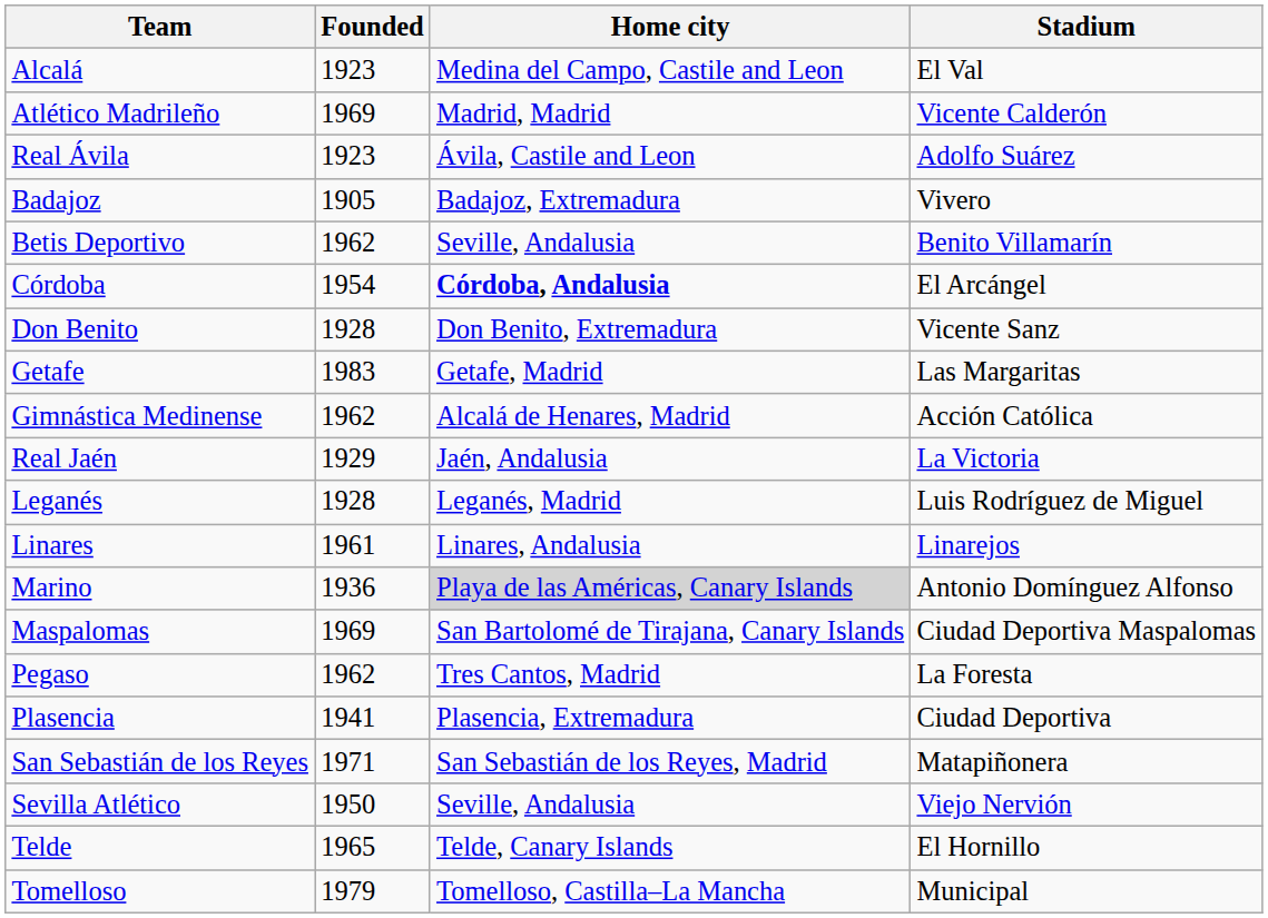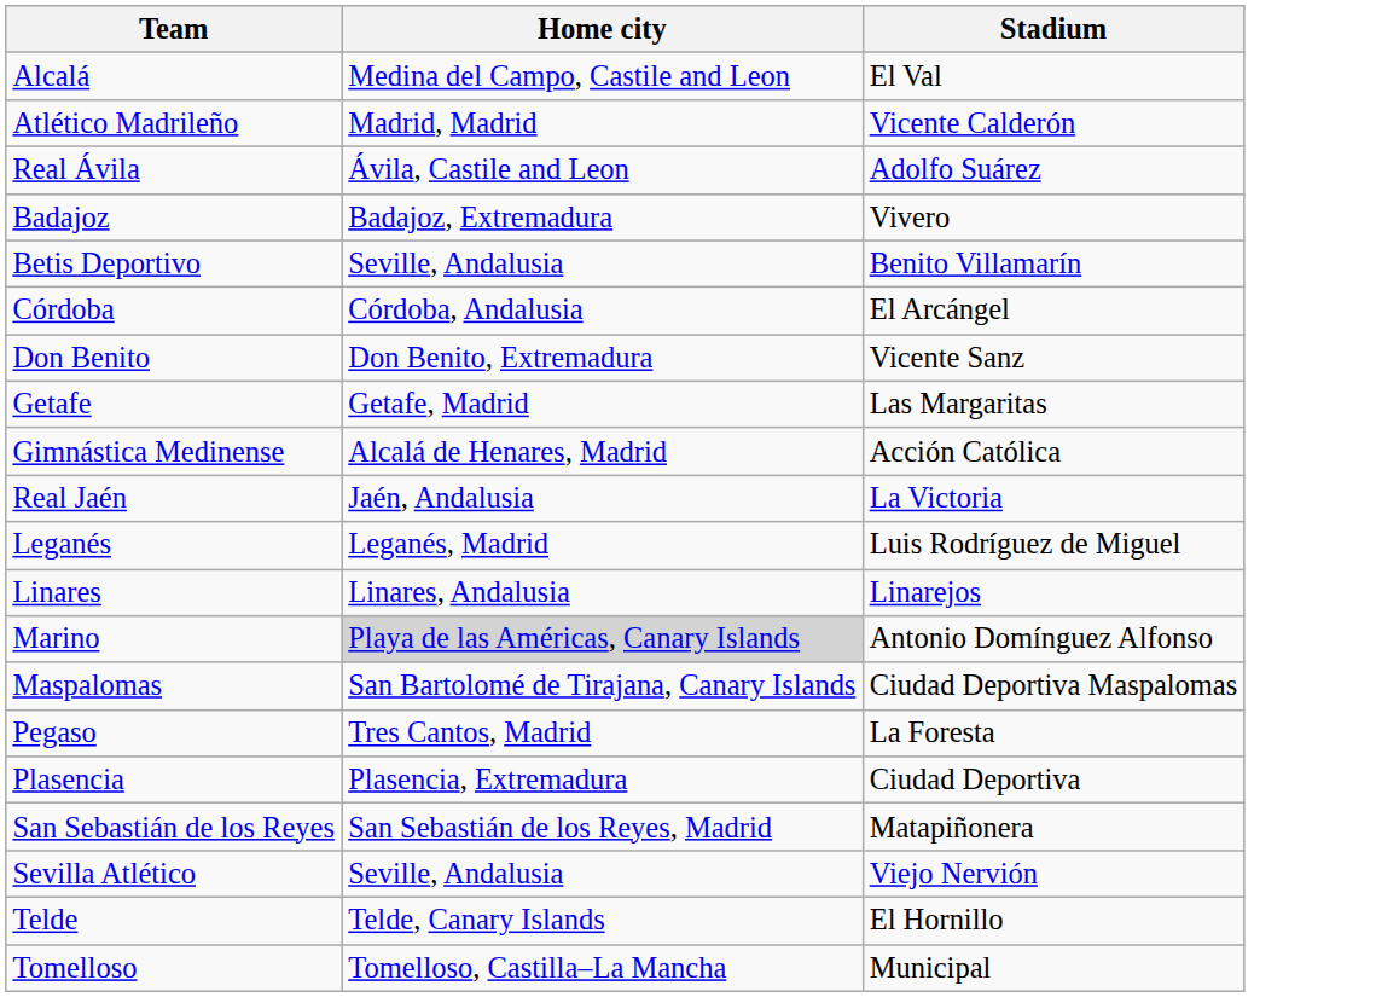 <table class="wikitable sortable">
 <tr>
 <th>Team</th>
-<th>Founded</th>
 <th>Home city</th>
 <th>Stadium</th>
 </tr>
 <tr>
 <td><a href='#'>Alcalá</a></td>
-<td>1923</td>
 <td><a href='#'>Medina del Campo</a>, <a href='#'>Castile and Leon</a></td>
 <td>El Val</td>
 </tr>
 <tr>
 <td><a href='#'>Atlético Madrileño</a></td>
-<td>1969</td>
 <td><a href='#'>Madrid</a>, <a href='#'>Madrid</a></td>
 <td><a href='#'>Vicente Calderón</a></td>
 </tr>
 <tr>
 <td><a href='#'>Real Ávila</a></td>
-<td>1923</td>
 <td><a href='#'>Ávila</a>, <a href='#'>Castile and Leon</a></td>
 <td><a href='#'>Adolfo Suárez</a></td>
 </tr>
 <tr>
 <td><a href='#'>Badajoz</a></td>
-<td>1905</td>
 <td><a href='#'>Badajoz</a>, <a href='#'>Extremadura</a></td>
 <td>Vivero</td>
 </tr>
 <tr>
 <td><a href='#'>Betis Deportivo</a></td>
-<td>1962</td>
 <td><a href='#'>Seville</a>, <a href='#'>Andalusia</a></td>
 <td><a href='#'>Benito Villamarín</a></td>
 </tr>
 <tr>
 <td><a href='#'>Córdoba</a></td>
-<td>1954</td>
-<td><strong><a href='#'>Córdoba</a>, <a href='#'>Andalusia</a></strong></td>
+<td><a href='#'>Córdoba</a>, <a href='#'>Andalusia</a></td>
 <td>El Arcángel</td>
 </tr>
 <tr>
 <td><a href='#'>Don Benito</a></td>
-<td>1928</td>
 <td><a href='#'>Don Benito</a>, <a href='#'>Extremadura</a></td>
 <td>Vicente Sanz</td>
 </tr>
 <tr>
 <td><a href='#'>Getafe</a></td>
-<td>1983</td>
 <td><a href='#'>Getafe</a>, <a href='#'>Madrid</a></td>
 <td>Las Margaritas</td>
 </tr>
 <tr>
 <td><a href='#'>Gimnástica Medinense</a></td>
-<td>1962</td>
 <td><a href='#'>Alcalá de Henares</a>, <a href='#'>Madrid</a></td>
 <td>Acción Católica</td>
 </tr>
 <tr>
 <td><a href='#'>Real Jaén</a></td>
-<td>1929</td>
 <td><a href='#'>Jaén</a>, <a href='#'>Andalusia</a></td>
 <td><a href='#'>La Victoria</a></td>
 </tr>
 <tr>
 <td><a href='#'>Leganés</a></td>
-<td>1928</td>
 <td><a href='#'>Leganés</a>, <a href='#'>Madrid</a></td>
 <td>Luis Rodríguez de Miguel</td>
 </tr>
 <tr>
 <td><a href='#'>Linares</a></td>
-<td>1961</td>
 <td><a href='#'>Linares</a>, <a href='#'>Andalusia</a></td>
 <td><a href='#'>Linarejos</a></td>
 </tr>
 <tr>
 <td><a href='#'>Marino</a></td>
-<td>1936</td>
 <td style="background: lightgrey;"><a href='#'>Playa de las Américas</a>, <a href='#'>Canary Islands</a></td>
 <td>Antonio Domínguez Alfonso</td>
 </tr>
 <tr>
 <td><a href='#'>Maspalomas</a></td>
-<td>1969</td>
 <td><a href='#'>San Bartolomé de Tirajana</a>, <a href='#'>Canary Islands</a></td>
 <td>Ciudad Deportiva Maspalomas</td>
 </tr>
 <tr>
 <td><a href='#'>Pegaso</a></td>
-<td>1962</td>
 <td><a href='#'>Tres Cantos</a>, <a href='#'>Madrid</a></td>
 <td>La Foresta</td>
 </tr>
 <tr>
 <td><a href='#'>Plasencia</a></td>
-<td>1941</td>
 <td><a href='#'>Plasencia</a>, <a href='#'>Extremadura</a></td>
 <td>Ciudad Deportiva</td>
 </tr>
 <tr>
 <td><a href='#'>San Sebastián de los Reyes</a></td>
-<td>1971</td>
 <td><a href='#'>San Sebastián de los Reyes</a>, <a href='#'>Madrid</a></td>
 <td>Matapiñonera</td>
 </tr>
 <tr>
 <td><a href='#'>Sevilla Atlético</a></td>
-<td>1950</td>
 <td><a href='#'>Seville</a>, <a href='#'>Andalusia</a></td>
 <td><a href='#'>Viejo Nervión</a></td>
 </tr>
 <tr>
 <td><a href='#'>Telde</a></td>
-<td>1965</td>
 <td><a href='#'>Telde</a>, <a href='#'>Canary Islands</a></td>
 <td>El Hornillo</td>
 </tr>
 <tr>
 <td><a href='#'>Tomelloso</a></td>
-<td>1979</td>
 <td><a href='#'>Tomelloso</a>, <a href='#'>Castilla–La Mancha</a></td>
 <td>Municipal</td>
 </tr>
 </table>
